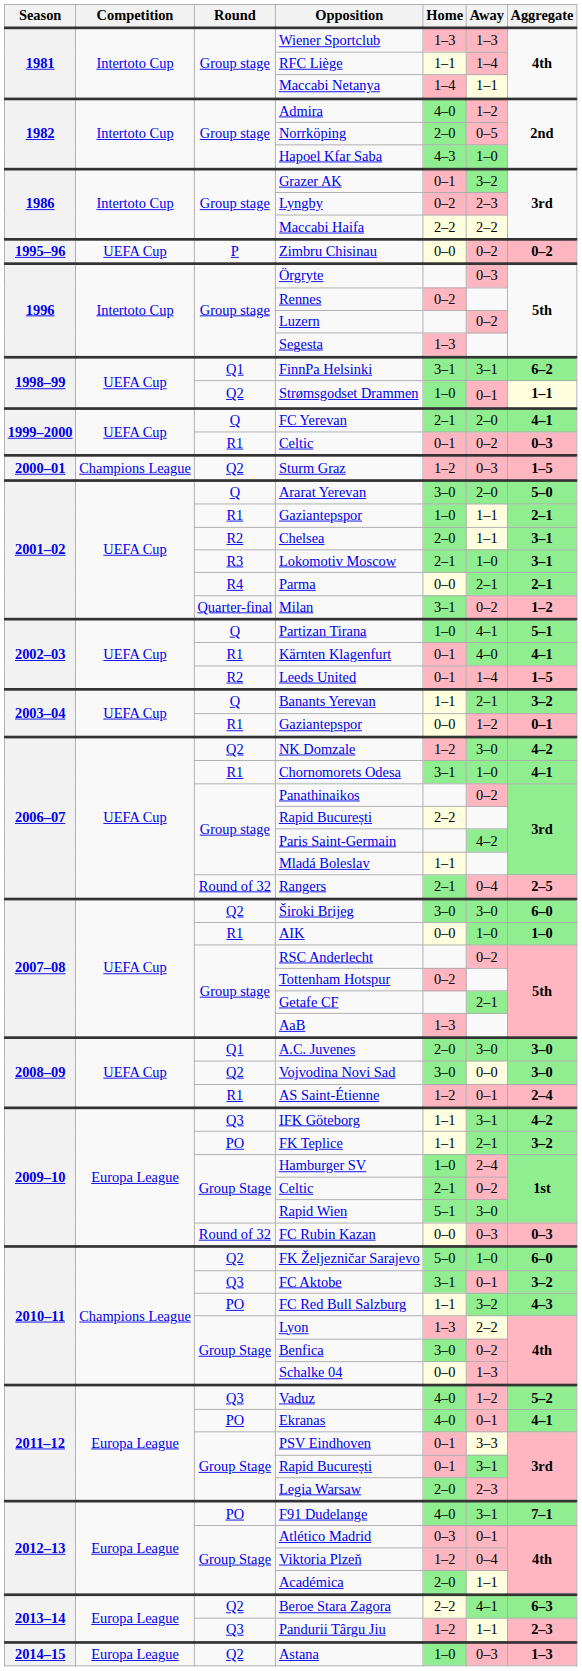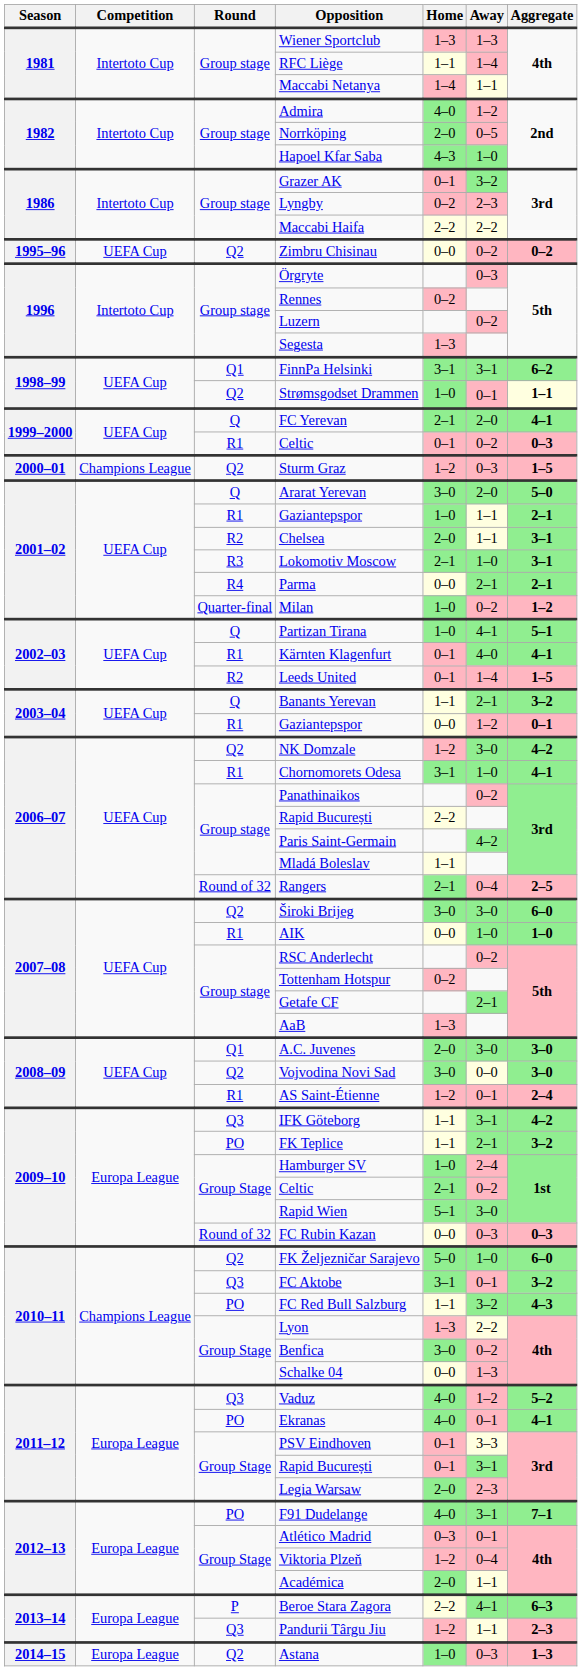 <table class="wikitable" style="text-align:center;">
 <tr>
 <th>Season</th>
 <th>Competition</th>
 <th>Round</th>
 <th>Opposition</th>
 <th>Home</th>
 <th>Away</th>
 <th>Aggregate</th>
 </tr>
 <tr style="border-top: 3px solid #333333;">
 <th rowspan=3><a href='#'>1981</a></th>
 <td rowspan=3><a href='#'>Intertoto Cup</a></td>
 <td rowspan=3><a href='#'>Group stage</a></td>
 <td align=left> <a href='#'>Wiener Sportclub</a></td>
 <td bgcolor=lightpink>1–3</td>
 <td bgcolor=lightpink>1–3</td>
 <td rowspan=3><strong>4th</strong></td>
 </tr>
 <tr>
 <td align=left> <a href='#'>RFC Liège</a></td>
 <td bgcolor=lightyellow>1–1</td>
 <td bgcolor=lightpink>1–4</td>
 </tr>
 <tr>
 <td align=left> <a href='#'>Maccabi Netanya</a></td>
 <td bgcolor=lightpink>1–4</td>
 <td bgcolor=lightyellow>1–1</td>
 </tr>
 <tr style="border-top: 3px solid #333333;">
 <th rowspan=3><a href='#'>1982</a></th>
 <td rowspan=3><a href='#'>Intertoto Cup</a></td>
 <td rowspan=3><a href='#'>Group stage</a></td>
 <td align=left> <a href='#'>Admira</a></td>
 <td bgcolor=lightgreen>4–0</td>
 <td bgcolor=lightpink>1–2</td>
 <td rowspan=3><strong>2nd</strong></td>
 </tr>
 <tr>
 <td align=left> <a href='#'>Norrköping</a></td>
 <td bgcolor=lightgreen>2–0</td>
 <td bgcolor=lightpink>0–5</td>
 </tr>
 <tr>
 <td align=left> <a href='#'>Hapoel Kfar Saba</a></td>
 <td bgcolor=lightgreen>4–3</td>
 <td bgcolor=lightgreen>1–0</td>
 </tr>
 <tr style="border-top: 3px solid #333333;">
 <th rowspan=3><a href='#'>1986</a></th>
 <td rowspan=3><a href='#'>Intertoto Cup</a></td>
 <td rowspan=3><a href='#'>Group stage</a></td>
 <td align=left> <a href='#'>Grazer AK</a></td>
 <td bgcolor=lightpink>0–1</td>
 <td bgcolor=lightgreen>3–2</td>
 <td rowspan=3><strong>3rd</strong></td>
 </tr>
 <tr>
 <td align=left> <a href='#'>Lyngby</a></td>
 <td bgcolor=lightpink>0–2</td>
 <td bgcolor=lightpink>2–3</td>
 </tr>
 <tr>
 <td align=left> <a href='#'>Maccabi Haifa</a></td>
 <td bgcolor=lightyellow>2–2</td>
 <td bgcolor=lightyellow>2–2</td>
 </tr>
 <tr style="border-top: 3px solid #333333;">
 <th><a href='#'>1995–96</a></th>
 <td><a href='#'>UEFA Cup</a></td>
-<td><a href='#'>P</a></td>
+<td><a href='#'>Q2</a></td>
 <td align=left> <a href='#'>Zimbru Chisinau</a></td>
 <td bgcolor=lightyellow>0–0</td>
 <td bgcolor=lightpink>0–2</td>
 <td bgcolor=lightpink><strong>0–2</strong></td>
 </tr>
 <tr style="border-top: 3px solid #333333;">
 <th rowspan=4><a href='#'>1996</a></th>
 <td rowspan=4><a href='#'>Intertoto Cup</a></td>
 <td rowspan=4><a href='#'>Group stage</a></td>
 <td align=left> <a href='#'>Örgryte</a></td>
 <td></td>
 <td bgcolor=lightpink>0–3</td>
 <td rowspan=4><strong>5th</strong></td>
 </tr>
 <tr>
 <td align=left> <a href='#'>Rennes</a></td>
 <td bgcolor=lightpink>0–2</td>
 <td></td>
 </tr>
 <tr>
 <td align=left> <a href='#'>Luzern</a></td>
 <td></td>
 <td bgcolor=lightpink>0–2</td>
 </tr>
 <tr>
 <td align=left> <a href='#'>Segesta</a></td>
 <td bgcolor=lightpink>1–3</td>
 <td></td>
 </tr>
 <tr style="border-top: 3px solid #333333;">
 <th rowspan=2><a href='#'>1998–99</a></th>
 <td rowspan=2><a href='#'>UEFA Cup</a></td>
 <td><a href='#'>Q1</a></td>
 <td align=left> <a href='#'>FinnPa Helsinki</a></td>
 <td bgcolor=lightgreen>3–1</td>
 <td bgcolor=lightgreen>3–1</td>
 <td bgcolor=lightgreen><strong>6–2</strong></td>
 </tr>
 <tr>
 <td><a href='#'>Q2</a></td>
 <td align=left> <a href='#'>Strømsgodset Drammen</a></td>
 <td bgcolor=lightgreen>1–0</td>
 <td bgcolor=lightpink>0–1<sup></sup></td>
 <td bgcolor=lightyellow><strong>1–1 </strong></td>
 </tr>
 <tr style="border-top: 3px solid #333333;">
 <th rowspan=2><a href='#'>1999–2000</a></th>
 <td rowspan=2><a href='#'>UEFA Cup</a></td>
 <td><a href='#'>Q</a></td>
 <td align=left> <a href='#'>FC Yerevan</a></td>
 <td bgcolor=lightgreen>2–1</td>
 <td bgcolor=lightgreen>2–0</td>
 <td bgcolor=lightgreen><strong>4–1</strong></td>
 </tr>
 <tr>
 <td><a href='#'>R1</a></td>
 <td align=left> <a href='#'>Celtic</a></td>
 <td bgcolor=lightpink>0–1</td>
 <td bgcolor=lightpink>0–2</td>
 <td bgcolor=lightpink><strong>0–3</strong></td>
 </tr>
 <tr style="border-top: 3px solid #333333;">
 <th><a href='#'>2000–01</a></th>
 <td><a href='#'>Champions League</a></td>
 <td><a href='#'>Q2</a></td>
 <td align=left> <a href='#'>Sturm Graz</a></td>
 <td bgcolor=lightpink>1–2</td>
 <td bgcolor=lightpink>0–3</td>
 <td bgcolor=lightpink><strong>1–5</strong></td>
 </tr>
 <tr style="border-top: 3px solid #333333;">
 <th rowspan=6><a href='#'>2001–02</a></th>
 <td rowspan=6><a href='#'>UEFA Cup</a></td>
 <td><a href='#'>Q</a></td>
 <td align=left> <a href='#'>Ararat Yerevan</a></td>
 <td bgcolor=lightgreen>3–0</td>
 <td bgcolor=lightgreen>2–0</td>
 <td bgcolor=lightgreen><strong>5–0</strong></td>
 </tr>
 <tr>
 <td><a href='#'>R1</a></td>
 <td align=left> <a href='#'>Gaziantepspor</a></td>
 <td bgcolor=lightgreen>1–0</td>
 <td bgcolor=lightyellow>1–1</td>
 <td bgcolor=lightgreen><strong>2–1</strong></td>
 </tr>
 <tr>
 <td><a href='#'>R2</a></td>
 <td align=left> <a href='#'>Chelsea</a></td>
 <td bgcolor=lightgreen>2–0</td>
 <td bgcolor=lightyellow>1–1</td>
 <td bgcolor=lightgreen><strong>3–1</strong></td>
 </tr>
 <tr>
 <td><a href='#'>R3</a></td>
 <td align=left> <a href='#'>Lokomotiv Moscow</a></td>
 <td bgcolor=lightgreen>2–1</td>
 <td bgcolor=lightgreen>1–0</td>
 <td bgcolor=lightgreen><strong>3–1</strong></td>
 </tr>
 <tr>
 <td><a href='#'>R4</a></td>
 <td align=left> <a href='#'>Parma</a></td>
 <td bgcolor=lightyellow>0–0</td>
 <td bgcolor=lightgreen>2–1</td>
 <td bgcolor=lightgreen><strong>2–1</strong></td>
 </tr>
 <tr>
 <td><a href='#'>Quarter-final</a></td>
 <td align=left> <a href='#'>Milan</a></td>
-<td bgcolor=lightgreen>3–1</td>
+<td bgcolor=lightgreen>1–0</td>
 <td bgcolor=lightpink>0–2</td>
 <td bgcolor=lightpink><strong>1–2</strong></td>
 </tr>
 <tr style="border-top: 3px solid #333333;">
 <th rowspan=3><a href='#'>2002–03</a></th>
 <td rowspan=3><a href='#'>UEFA Cup</a></td>
 <td><a href='#'>Q</a></td>
 <td align=left> <a href='#'>Partizan Tirana</a></td>
 <td bgcolor=lightgreen>1–0</td>
 <td bgcolor=lightgreen>4–1</td>
 <td bgcolor=lightgreen><strong>5–1</strong></td>
 </tr>
 <tr>
 <td><a href='#'>R1</a></td>
 <td align=left> <a href='#'>Kärnten Klagenfurt</a></td>
 <td bgcolor=lightpink>0–1</td>
 <td bgcolor=lightgreen>4–0</td>
 <td bgcolor=lightgreen><strong>4–1</strong></td>
 </tr>
 <tr>
 <td><a href='#'>R2</a></td>
 <td align=left> <a href='#'>Leeds United</a></td>
 <td bgcolor=lightpink>0–1</td>
 <td bgcolor=lightpink>1–4</td>
 <td bgcolor=lightpink><strong>1–5</strong></td>
 </tr>
 <tr style="border-top: 3px solid #333333;">
 <th rowspan=2><a href='#'>2003–04</a></th>
 <td rowspan=2><a href='#'>UEFA Cup</a></td>
 <td><a href='#'>Q</a></td>
 <td align=left> <a href='#'>Banants Yerevan</a></td>
 <td bgcolor=lightyellow>1–1</td>
 <td bgcolor=lightgreen>2–1</td>
 <td bgcolor=lightgreen><strong>3–2</strong></td>
 </tr>
 <tr>
 <td><a href='#'>R1</a></td>
 <td align=left> <a href='#'>Gaziantepspor</a></td>
 <td bgcolor=lightyellow>0–0</td>
 <td bgcolor=lightpink>1–2</td>
 <td bgcolor=lightpink><strong>0–1</strong></td>
 </tr>
 <tr style="border-top: 3px solid #333333;">
 <th rowspan=7><a href='#'>2006–07</a></th>
 <td rowspan=7><a href='#'>UEFA Cup</a></td>
 <td><a href='#'>Q2</a></td>
 <td align=left> <a href='#'>NK Domzale</a></td>
 <td bgcolor=lightpink>1–2</td>
 <td bgcolor=lightgreen>3–0</td>
 <td bgcolor=lightgreen><strong>4–2</strong></td>
 </tr>
 <tr>
 <td><a href='#'>R1</a></td>
 <td align=left> <a href='#'>Chornomorets Odesa</a></td>
 <td bgcolor=lightgreen>3–1</td>
 <td bgcolor=lightgreen>1–0</td>
 <td bgcolor=lightgreen><strong>4–1</strong></td>
 </tr>
 <tr>
 <td rowspan=4><a href='#'>Group stage</a></td>
 <td align=left> <a href='#'>Panathinaikos</a></td>
 <td></td>
 <td bgcolor=lightpink>0–2</td>
 <td rowspan=4 bgcolor=lightgreen><strong>3rd</strong></td>
 </tr>
 <tr>
 <td align=left> <a href='#'>Rapid București</a></td>
 <td bgcolor=lightyellow>2–2</td>
 <td></td>
 </tr>
 <tr>
 <td align=left> <a href='#'>Paris Saint-Germain</a></td>
 <td></td>
 <td bgcolor=lightgreen>4–2</td>
 </tr>
 <tr>
 <td align=left> <a href='#'>Mladá Boleslav</a></td>
 <td bgcolor=lightyellow>1–1</td>
 <td></td>
 </tr>
 <tr>
 <td><a href='#'>Round of 32</a></td>
 <td align=left> <a href='#'>Rangers</a></td>
 <td bgcolor=lightgreen>2–1</td>
 <td bgcolor=lightpink>0–4</td>
 <td bgcolor=lightpink><strong>2–5</strong></td>
 </tr>
 <tr style="border-top: 3px solid #333333;">
 <th rowspan=6><a href='#'>2007–08</a></th>
 <td rowspan=6><a href='#'>UEFA Cup</a></td>
 <td><a href='#'>Q2</a></td>
 <td align=left> <a href='#'>Široki Brijeg</a></td>
 <td bgcolor=lightgreen>3–0</td>
 <td bgcolor=lightgreen>3–0</td>
 <td bgcolor=lightgreen><strong>6–0</strong></td>
 </tr>
 <tr>
 <td><a href='#'>R1</a></td>
 <td align=left> <a href='#'>AIK</a></td>
 <td bgcolor=lightyellow>0–0</td>
 <td bgcolor=lightgreen>1–0</td>
 <td bgcolor=lightgreen><strong>1–0</strong></td>
 </tr>
 <tr>
 <td rowspan=4><a href='#'>Group stage</a></td>
 <td align=left> <a href='#'>RSC Anderlecht</a></td>
 <td></td>
 <td bgcolor=lightpink>0–2</td>
 <td rowspan=4 bgcolor=lightpink><strong>5th</strong></td>
 </tr>
 <tr>
 <td align=left> <a href='#'>Tottenham Hotspur</a></td>
 <td bgcolor=lightpink>0–2</td>
 <td></td>
 </tr>
 <tr>
 <td align=left> <a href='#'>Getafe CF</a></td>
 <td></td>
 <td bgcolor=lightgreen>2–1</td>
 </tr>
 <tr>
 <td align=left> <a href='#'>AaB</a></td>
 <td bgcolor=lightpink>1–3</td>
 <td></td>
 </tr>
 <tr style="border-top: 3px solid #333333;">
 <th rowspan=3><a href='#'>2008–09</a></th>
 <td rowspan=3><a href='#'>UEFA Cup</a></td>
 <td><a href='#'>Q1</a></td>
 <td align=left> <a href='#'>A.C. Juvenes</a></td>
 <td bgcolor=lightgreen>2–0</td>
 <td bgcolor=lightgreen>3–0</td>
 <td bgcolor=lightgreen><strong>3–0</strong></td>
 </tr>
 <tr>
 <td><a href='#'>Q2</a></td>
 <td align=left> <a href='#'>Vojvodina Novi Sad</a></td>
 <td bgcolor=lightgreen>3–0</td>
 <td bgcolor=lightyellow>0–0</td>
 <td bgcolor=lightgreen><strong>3–0</strong></td>
 </tr>
 <tr>
 <td><a href='#'>R1</a></td>
 <td align=left> <a href='#'>AS Saint-Étienne</a></td>
 <td bgcolor=lightpink>1–2</td>
 <td bgcolor=lightpink>0–1</td>
 <td bgcolor=lightpink><strong>2–4</strong></td>
 </tr>
 <tr style="border-top: 3px solid #333333;">
 <th rowspan=6><a href='#'>2009–10</a></th>
 <td rowspan=6><a href='#'>Europa League</a></td>
 <td><a href='#'>Q3</a></td>
 <td align=left> <a href='#'>IFK Göteborg</a></td>
 <td bgcolor=lightyellow>1–1</td>
 <td bgcolor=lightgreen>3–1</td>
 <td bgcolor=lightgreen><strong>4–2</strong></td>
 </tr>
 <tr>
 <td><a href='#'>PO</a></td>
 <td align=left> <a href='#'>FK Teplice</a></td>
 <td bgcolor=lightyellow>1–1</td>
 <td bgcolor=lightgreen>2–1</td>
 <td bgcolor=lightgreen><strong>3–2</strong></td>
 </tr>
 <tr>
 <td rowspan=3><a href='#'>Group Stage</a></td>
 <td align=left> <a href='#'>Hamburger SV</a></td>
 <td bgcolor=lightgreen>1–0</td>
 <td bgcolor=lightpink>2–4</td>
 <td rowspan=3 bgcolor=lightgreen><strong>1st</strong></td>
 </tr>
 <tr>
 <td align=left> <a href='#'>Celtic</a></td>
 <td bgcolor=lightgreen>2–1</td>
 <td bgcolor=lightpink>0–2</td>
 </tr>
 <tr>
 <td align=left> <a href='#'>Rapid Wien</a></td>
 <td bgcolor=lightgreen>5–1</td>
 <td bgcolor=lightgreen>3–0</td>
 </tr>
 <tr>
 <td><a href='#'>Round of 32</a></td>
 <td align=left> <a href='#'>FC Rubin Kazan</a></td>
 <td bgcolor=lightyellow>0–0</td>
 <td bgcolor=lightpink>0–3</td>
 <td bgcolor=lightpink><strong>0–3</strong></td>
 </tr>
 <tr style="border-top: 3px solid #333333;">
 <th rowspan=6><a href='#'>2010–11</a></th>
 <td rowspan=6><a href='#'>Champions League</a></td>
 <td><a href='#'>Q2</a></td>
 <td align=left> <a href='#'>FK Željezničar Sarajevo</a></td>
 <td bgcolor=lightgreen>5–0</td>
 <td bgcolor=lightgreen>1–0</td>
 <td bgcolor=lightgreen><strong>6–0</strong></td>
 </tr>
 <tr>
 <td><a href='#'>Q3</a></td>
 <td align=left> <a href='#'>FC Aktobe</a></td>
 <td bgcolor=lightgreen>3–1</td>
 <td bgcolor=lightpink>0–1</td>
 <td bgcolor=lightgreen><strong>3–2</strong></td>
 </tr>
 <tr>
 <td><a href='#'>PO</a></td>
 <td align=left> <a href='#'>FC Red Bull Salzburg</a></td>
 <td bgcolor=lightyellow>1–1</td>
 <td bgcolor=lightgreen>3–2</td>
 <td bgcolor=lightgreen><strong>4–3</strong></td>
 </tr>
 <tr>
 <td rowspan=3><a href='#'>Group Stage</a></td>
 <td align=left> <a href='#'>Lyon</a></td>
 <td bgcolor=lightpink>1–3</td>
 <td bgcolor=lightyellow>2–2</td>
 <td rowspan=3 bgcolor=lightpink><strong>4th</strong></td>
 </tr>
 <tr>
 <td align=left> <a href='#'>Benfica</a></td>
 <td bgcolor=lightgreen>3–0</td>
 <td bgcolor=lightpink>0–2</td>
 </tr>
 <tr>
 <td align=left> <a href='#'>Schalke 04</a></td>
 <td bgcolor=lightyellow>0–0</td>
 <td bgcolor=lightpink>1–3</td>
 </tr>
 <tr style="border-top: 3px solid #333333;">
 <th rowspan=5><a href='#'>2011–12</a></th>
 <td rowspan=5><a href='#'>Europa League</a></td>
 <td><a href='#'>Q3</a></td>
 <td align=left> <a href='#'>Vaduz</a></td>
 <td bgcolor=lightgreen>4–0</td>
 <td bgcolor=lightpink>1–2</td>
 <td bgcolor=lightgreen><strong>5–2</strong></td>
 </tr>
 <tr>
 <td><a href='#'>PO</a></td>
 <td align=left> <a href='#'>Ekranas</a></td>
 <td bgcolor=lightgreen>4–0</td>
 <td bgcolor=lightpink>0–1</td>
 <td bgcolor=lightgreen><strong>4–1</strong></td>
 </tr>
 <tr>
 <td rowspan=3><a href='#'>Group Stage</a></td>
 <td align=left> <a href='#'>PSV Eindhoven</a></td>
 <td bgcolor=lightpink>0–1</td>
 <td bgcolor=lightyellow>3–3</td>
 <td rowspan=3 bgcolor=lightpink><strong>3rd</strong></td>
 </tr>
 <tr>
 <td align=left> <a href='#'>Rapid București</a></td>
 <td bgcolor=lightpink>0–1</td>
 <td bgcolor=lightgreen>3–1</td>
 </tr>
 <tr>
 <td align=left> <a href='#'>Legia Warsaw</a></td>
 <td bgcolor=lightgreen>2–0</td>
 <td bgcolor=lightpink>2–3</td>
 </tr>
 <tr style="border-top: 3px solid #333333;">
 <th rowspan=4><a href='#'>2012–13</a></th>
 <td rowspan=4><a href='#'>Europa League</a></td>
 <td><a href='#'>PO</a></td>
 <td align=left> <a href='#'>F91 Dudelange</a></td>
 <td bgcolor=lightgreen>4–0</td>
 <td bgcolor=lightgreen>3–1</td>
 <td bgcolor=lightgreen><strong>7–1</strong></td>
 </tr>
 <tr>
 <td rowspan=3><a href='#'>Group Stage</a></td>
 <td align=left> <a href='#'>Atlético Madrid</a></td>
 <td bgcolor=lightpink>0–3</td>
 <td bgcolor=lightpink>0–1</td>
 <td rowspan=3 bgcolor=lightpink><strong>4th</strong></td>
 </tr>
 <tr>
 <td align=left> <a href='#'>Viktoria Plzeň</a></td>
 <td bgcolor=lightpink>1–2</td>
 <td bgcolor=lightpink>0–4</td>
 </tr>
 <tr>
 <td align=left> <a href='#'>Académica</a></td>
 <td bgcolor=lightgreen>2–0</td>
 <td bgcolor=lightyellow>1–1</td>
 </tr>
 <tr style="border-top: 3px solid #333333;">
 <th rowspan=2><a href='#'>2013–14</a></th>
 <td rowspan=2><a href='#'>Europa League</a></td>
-<td><a href='#'>Q2</a></td>
+<td><a href='#'>P</a></td>
 <td align=left> <a href='#'>Beroe Stara Zagora</a></td>
 <td bgcolor=lightyellow>2–2</td>
 <td bgcolor=lightgreen>4–1</td>
 <td bgcolor=lightgreen><strong>6–3</strong></td>
 </tr>
 <tr>
 <td><a href='#'>Q3</a></td>
 <td align=left> <a href='#'>Pandurii Târgu Jiu</a></td>
 <td bgcolor=lightpink>1–2</td>
 <td bgcolor=lightyellow>1–1</td>
 <td bgcolor=lightpink><strong>2–3</strong></td>
 </tr>
 <tr style="border-top: 3px solid #333333;">
 <th rowspan=2><a href='#'>2014–15</a></th>
 <td rowspan=2><a href='#'>Europa League</a></td>
 <td><a href='#'>Q2</a></td>
 <td align=left> <a href='#'>Astana</a></td>
 <td bgcolor=lightgreen>1–0</td>
 <td bgcolor=lightpink>0–3</td>
 <td bgcolor=lightpink><strong>1–3</strong></td>
 </tr>
 </table>
